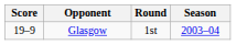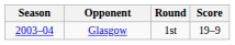 <table class="wikitable" style="text-align:center">
 <tr>
-<th width="50px">Score</th>
+<th width="80px">Season</th>
 <th width="120px">Opponent</th>
 <th width="50px">Round</th>
-<th width="80px">Season</th>
+<th width="50px">Score</th>
 </tr>
 <tr>
-<td>19–9</td>
+<td><a href='#'>2003–04</a></td>
 <td><a href='#'>Glasgow</a></td>
 <td>1st</td>
-<td><a href='#'>2003–04</a></td>
+<td>19–9</td>
 </tr>
 </table>
